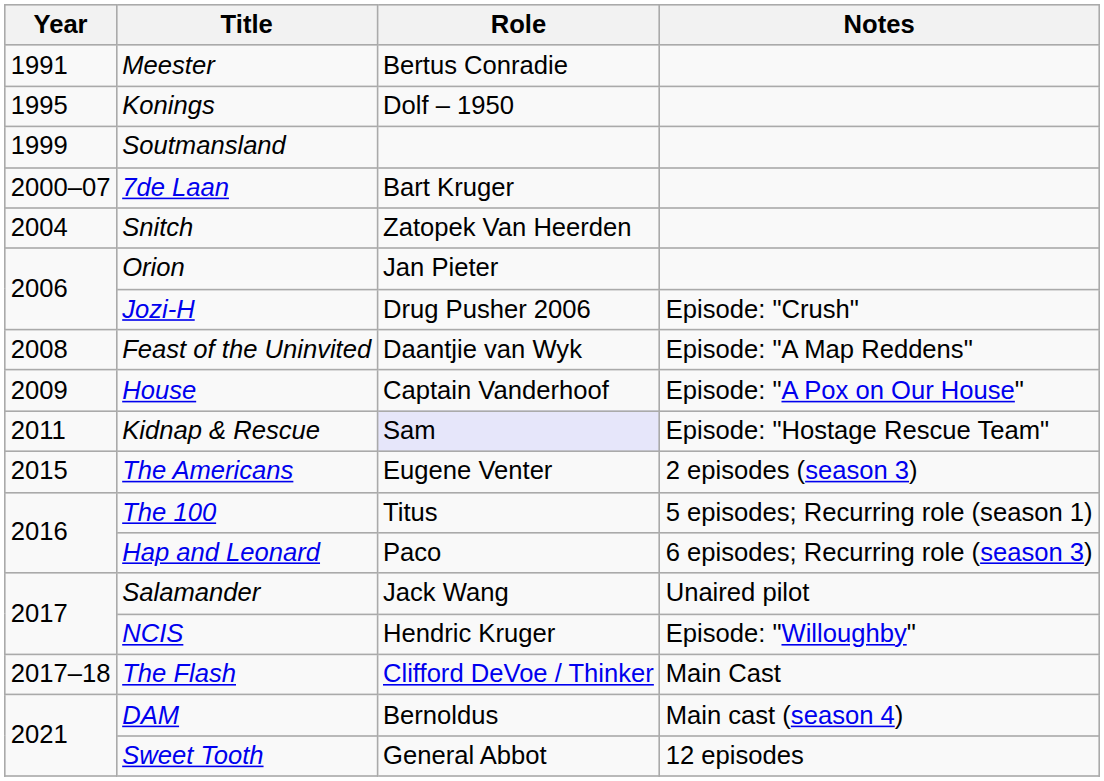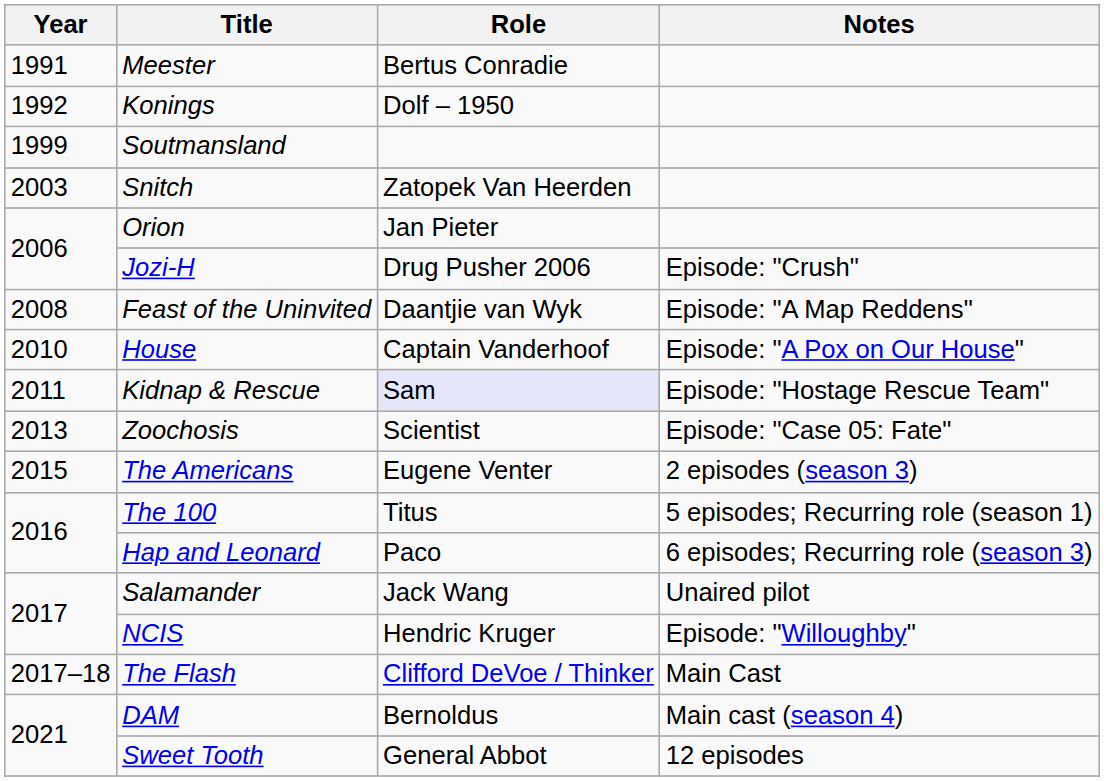 <table class="wikitable sortable">
 <tr>
 <th>Year</th>
 <th>Title</th>
 <th>Role</th>
 <th class="unsortable">Notes</th>
 </tr>
 <tr>
 <td>1991</td>
 <td><em>Meester</em></td>
 <td>Bertus Conradie</td>
 <td></td>
 </tr>
 <tr>
-<td>1995</td>
+<td>1992</td>
 <td><em>Konings</em></td>
 <td>Dolf – 1950</td>
 <td></td>
 </tr>
 <tr>
 <td>1999</td>
 <td><em>Soutmansland</em></td>
 <td></td>
 <td></td>
 </tr>
 <tr>
-<td>2000–07</td>
-<td><em><a href='#'>7de Laan</a></em></td>
-<td>Bart Kruger</td>
-<td></td>
-</tr>
-<tr>
-<td>2004</td>
+<td>2003</td>
 <td><em>Snitch</em></td>
 <td>Zatopek Van Heerden</td>
 <td></td>
 </tr>
 <tr>
 <td rowspan=2>2006</td>
 <td><em>Orion</em></td>
 <td>Jan Pieter</td>
 <td></td>
 </tr>
 <tr>
 <td><em><a href='#'>Jozi-H</a></em></td>
 <td>Drug Pusher 2006</td>
 <td>Episode: "Crush"</td>
 </tr>
 <tr>
 <td>2008</td>
 <td><em>Feast of the Uninvited</em></td>
 <td>Daantjie van Wyk</td>
 <td>Episode: "A Map Reddens"</td>
 </tr>
 <tr>
-<td>2009</td>
+<td>2010</td>
 <td><em><a href='#'>House</a></em></td>
 <td>Captain Vanderhoof</td>
 <td>Episode: "<a href='#'>A Pox on Our House</a>"</td>
 </tr>
 <tr>
 <td>2011</td>
 <td><em>Kidnap & Rescue</em></td>
 <td style="background: lavender;">Sam</td>
 <td>Episode: "Hostage Rescue Team"</td>
+</tr>
+<tr>
+<td>2013</td>
+<td><em>Zoochosis</em></td>
+<td>Scientist</td>
+<td>Episode: "Case 05: Fate"</td>
 </tr>
 <tr>
 <td>2015</td>
 <td><em><a href='#'>The Americans</a></em></td>
 <td>Eugene Venter</td>
 <td>2 episodes (<a href='#'>season 3</a>)</td>
 </tr>
 <tr>
 <td rowspan=2>2016</td>
 <td><em><a href='#'>The 100</a></em></td>
 <td>Titus</td>
 <td>5 episodes; Recurring role (season 1)</td>
 </tr>
 <tr>
 <td><em><a href='#'>Hap and Leonard</a></em></td>
 <td>Paco</td>
 <td>6 episodes; Recurring role (<a href='#'>season 3</a>)</td>
 </tr>
 <tr>
 <td rowspan=2>2017</td>
 <td><em>Salamander</em></td>
 <td>Jack Wang</td>
 <td>Unaired pilot</td>
 </tr>
 <tr>
 <td><em><a href='#'>NCIS</a></em></td>
 <td>Hendric Kruger</td>
 <td>Episode: "<a href='#'>Willoughby</a>"</td>
 </tr>
 <tr>
 <td>2017–18</td>
 <td><em><a href='#'>The Flash</a></em></td>
 <td><a href='#'>Clifford DeVoe / Thinker</a></td>
 <td>Main Cast</td>
 </tr>
 <tr>
 <td rowspan=2>2021</td>
 <td><em><a href='#'>DAM</a></em></td>
 <td>Bernoldus</td>
 <td>Main cast (<a href='#'>season 4</a>)</td>
 </tr>
 <tr>
 <td><em><a href='#'>Sweet Tooth</a></em></td>
 <td>General Abbot</td>
 <td>12 episodes</td>
 </tr>
 </table>
